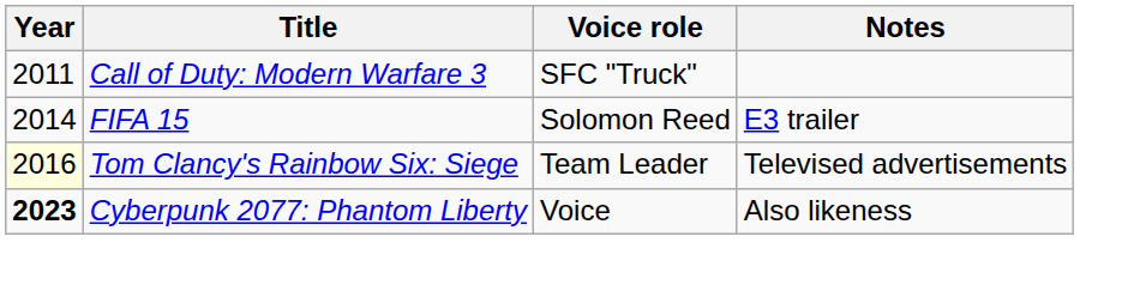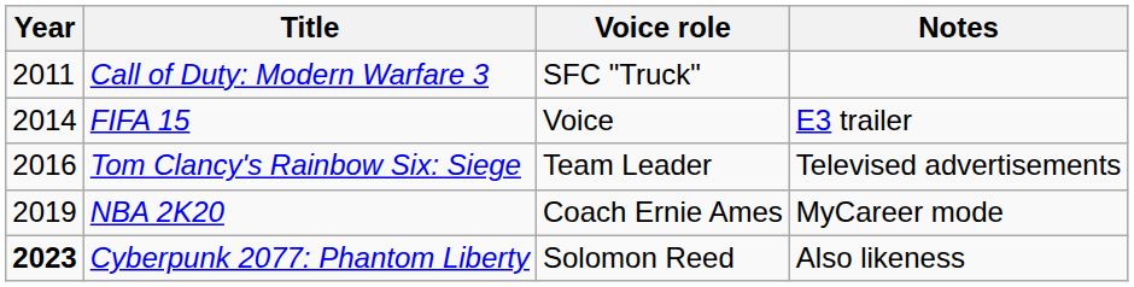 <table class="wikitable sortable">
 <tr>
 <th>Year</th>
 <th>Title</th>
 <th>Voice role</th>
 <th class=unsortable>Notes</th>
 </tr>
 <tr>
 <td>2011</td>
 <td><em><a href='#'>Call of Duty: Modern Warfare 3</a></em></td>
 <td>SFC "Truck"</td>
 <td></td>
 </tr>
 <tr>
 <td>2014</td>
 <td><em><a href='#'>FIFA 15</a></em></td>
-<td>Solomon Reed</td>
+<td>Voice</td>
 <td><a href='#'>E3</a> trailer</td>
 </tr>
 <tr>
-<td style="background: lightyellow;">2016</td>
+<td>2016</td>
 <td><em><a href='#'>Tom Clancy's Rainbow Six: Siege</a></em></td>
 <td>Team Leader</td>
 <td>Televised advertisements</td>
 </tr>
 <tr>
+<td>2019</td>
+<td><em><a href='#'>NBA 2K20</a></em></td>
+<td>Coach Ernie Ames</td>
+<td>MyCareer mode</td>
+</tr>
+<tr>
 <td><strong>2023</strong></td>
 <td><em><a href='#'>Cyberpunk 2077: Phantom Liberty</a></em></td>
-<td>Voice</td>
+<td>Solomon Reed</td>
 <td>Also likeness</td>
 </tr>
 </table>
